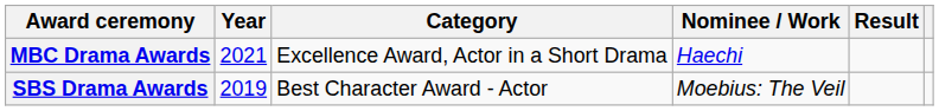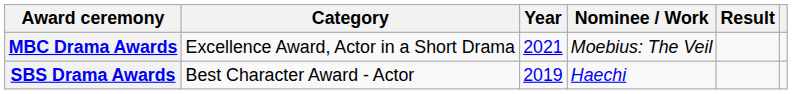 <table class="wikitable plainrowheaders sortable">
 <tr>
 <th scope="col">Award ceremony</th>
+<th scope="col">Category</th>
 <th scope="col">Year</th>
-<th scope="col">Category</th>
 <th scope="col">Nominee / Work</th>
 <th scope="col">Result</th>
 <th class="unsortable" scope="col"></th>
 </tr>
 <tr>
 <th scope="row"><a href='#'>MBC Drama Awards</a></th>
+<td>Excellence Award, Actor in a Short Drama</td>
 <td style="text-align:center"><a href='#'>2021</a></td>
-<td>Excellence Award, Actor in a Short Drama</td>
-<td rowspan="1"><em><a href='#'>Haechi</a></em></td>
+<td><em>Moebius: The Veil</em></td>
 <td></td>
 <td></td>
 </tr>
 <tr>
 <th scope="row"><a href='#'>SBS Drama Awards</a></th>
+<td>Best Character Award - Actor</td>
 <td rowspan="1" style="text-align:center"><a href='#'>2019</a></td>
-<td>Best Character Award - Actor</td>
-<td><em>Moebius: The Veil</em></td>
+<td rowspan="1"><em><a href='#'>Haechi</a></em></td>
 <td></td>
 <td></td>
 </tr>
 </table>
